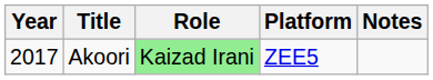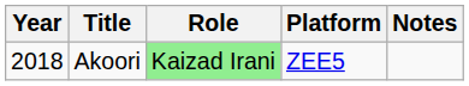 <table class="wikitable sortable">
 <tr>
 <th>Year</th>
 <th>Title</th>
 <th>Role</th>
 <th>Platform</th>
 <th>Notes</th>
 </tr>
 <tr>
-<td>2017</td>
+<td>2018</td>
 <td>Akoori</td>
 <td style="background: lightgreen;">Kaizad Irani</td>
 <td><a href='#'>ZEE5</a></td>
 <td></td>
 </tr>
 </table>
